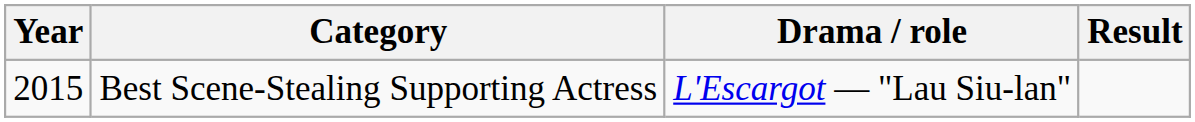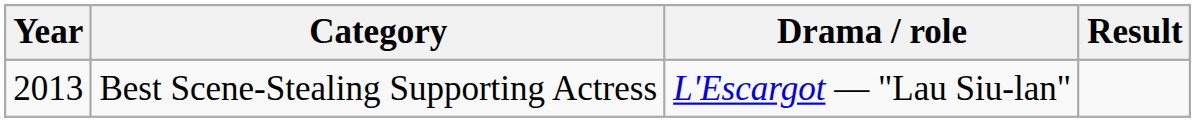 <table class="wikitable sortable">
 <tr>
 <th>Year</th>
 <th>Category</th>
 <th>Drama / role</th>
 <th>Result</th>
 </tr>
 <tr>
-<td>2015</td>
+<td>2013</td>
 <td>Best Scene-Stealing Supporting Actress</td>
 <td><em><a href='#'>L'Escargot</a></em> — "Lau Siu-lan"</td>
 <td></td>
 </tr>
 </table>
